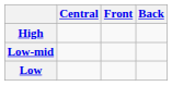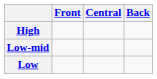 <table class="wikitable" style="text-align: center;">
 <tr>
 <th></th>
+<th><a href='#'>Front</a></th>
 <th><a href='#'>Central</a></th>
-<th><a href='#'>Front</a></th>
 <th><a href='#'>Back</a></th>
 </tr>
 <tr>
 <th><a href='#'>High</a></th>
 <td></td>
 <td></td>
 <td></td>
 </tr>
 <tr>
 <th><a href='#'>Low-mid</a></th>
 <td></td>
 <td></td>
 <td></td>
 </tr>
 <tr>
 <th><a href='#'>Low</a></th>
 <td></td>
 <td></td>
 <td></td>
 </tr>
 </table>
